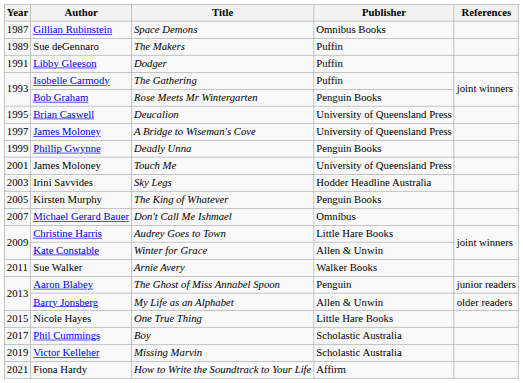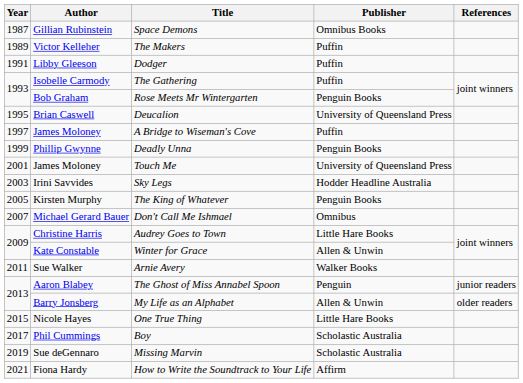 <table class="wikitable">
 <tr>
 <th>Year</th>
 <th>Author</th>
 <th>Title</th>
 <th>Publisher</th>
 <th>References</th>
 </tr>
 <tr>
 <td>1987</td>
 <td><a href='#'>Gillian Rubinstein</a></td>
 <td><em>Space Demons</em></td>
 <td>Omnibus Books</td>
 <td></td>
 </tr>
 <tr>
 <td>1989</td>
-<td>Sue deGennaro</td>
+<td><a href='#'>Victor Kelleher</a></td>
 <td><em>The Makers</em></td>
 <td>Puffin</td>
 <td></td>
 </tr>
 <tr>
 <td>1991</td>
 <td><a href='#'>Libby Gleeson</a></td>
 <td><em>Dodger</em></td>
 <td>Puffin</td>
 <td></td>
 </tr>
 <tr>
 <td rowspan=2>1993</td>
 <td><a href='#'>Isobelle Carmody</a></td>
 <td><em>The Gathering</em></td>
 <td>Puffin</td>
 <td rowspan=2>joint winners</td>
 </tr>
 <tr>
 <td><a href='#'>Bob Graham</a></td>
 <td><em>Rose Meets Mr Wintergarten</em></td>
 <td>Penguin Books</td>
 </tr>
 <tr>
 <td>1995</td>
 <td><a href='#'>Brian Caswell</a></td>
 <td><em>Deucalion</em></td>
 <td>University of Queensland Press</td>
 <td></td>
 </tr>
 <tr>
 <td>1997</td>
 <td><a href='#'>James Moloney</a></td>
 <td><em>A Bridge to Wiseman's Cove</em></td>
-<td>University of Queensland Press</td>
+<td>Puffin</td>
 <td></td>
 </tr>
 <tr>
 <td>1999</td>
 <td><a href='#'>Phillip Gwynne</a></td>
 <td><em>Deadly Unna</em></td>
 <td>Penguin Books</td>
 <td></td>
 </tr>
 <tr>
 <td>2001</td>
 <td>James Moloney</td>
 <td><em>Touch Me</em></td>
 <td>University of Queensland Press</td>
 <td></td>
 </tr>
 <tr>
 <td>2003</td>
 <td>Irini Savvides</td>
 <td><em>Sky Legs</em></td>
 <td>Hodder Headline Australia</td>
 <td></td>
 </tr>
 <tr>
 <td>2005</td>
 <td>Kirsten Murphy</td>
 <td><em>The King of Whatever</em></td>
 <td>Penguin Books</td>
 <td></td>
 </tr>
 <tr>
 <td>2007</td>
 <td><a href='#'>Michael Gerard Bauer</a></td>
 <td><em>Don't Call Me Ishmael</em></td>
 <td>Omnibus</td>
 <td></td>
 </tr>
 <tr>
 <td rowspan=2>2009</td>
 <td><a href='#'>Christine Harris</a></td>
 <td><em>Audrey Goes to Town</em></td>
 <td>Little Hare Books</td>
 <td rowspan=2>joint winners</td>
 </tr>
 <tr>
 <td><a href='#'>Kate Constable</a></td>
 <td><em>Winter for Grace</em></td>
 <td>Allen & Unwin</td>
 </tr>
 <tr>
 <td>2011</td>
 <td>Sue Walker</td>
 <td><em>Arnie Avery</em></td>
 <td>Walker Books</td>
 <td></td>
 </tr>
 <tr>
 <td rowspan=2>2013</td>
 <td><a href='#'>Aaron Blabey</a></td>
 <td><em>The Ghost of Miss Annabel Spoon</em></td>
 <td>Penguin</td>
 <td>junior readers</td>
 </tr>
 <tr>
 <td><a href='#'>Barry Jonsberg</a></td>
 <td><em>My Life as an Alphabet</em></td>
 <td>Allen & Unwin</td>
 <td>older readers</td>
 </tr>
 <tr>
 <td>2015</td>
 <td>Nicole Hayes</td>
 <td><em>One True Thing</em></td>
 <td>Little Hare Books</td>
 <td></td>
 </tr>
 <tr>
 <td>2017</td>
 <td><a href='#'>Phil Cummings</a></td>
 <td><em>Boy</em></td>
 <td>Scholastic Australia</td>
 <td></td>
 </tr>
 <tr>
 <td>2019</td>
-<td><a href='#'>Victor Kelleher</a></td>
+<td>Sue deGennaro</td>
 <td><em>Missing Marvin</em></td>
 <td>Scholastic Australia</td>
 <td></td>
 </tr>
 <tr>
 <td>2021</td>
 <td>Fiona Hardy</td>
 <td><em>How to Write the Soundtrack to Your Life</em></td>
 <td>Affirm</td>
 <td></td>
 </tr>
 </table>
